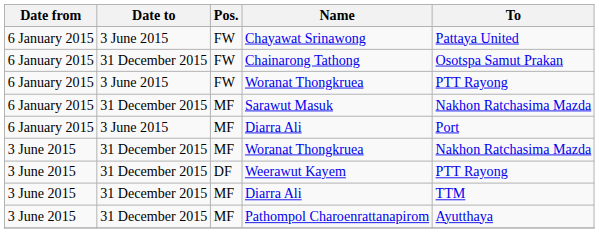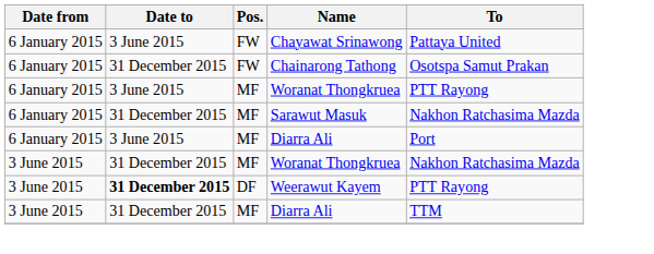 <table class="wikitable">
 <tr>
 <th>Date from</th>
 <th>Date to</th>
 <th>Pos.</th>
 <th>Name</th>
 <th>To</th>
 </tr>
 <tr>
 <td>6 January 2015</td>
 <td>3 June 2015</td>
 <td>FW</td>
 <td> <a href='#'>Chayawat Srinawong</a></td>
 <td> <a href='#'>Pattaya United</a></td>
 </tr>
 <tr>
 <td>6 January 2015</td>
 <td>31 December 2015</td>
 <td>FW</td>
 <td> <a href='#'>Chainarong Tathong</a></td>
 <td> <a href='#'>Osotspa Samut Prakan</a></td>
 </tr>
 <tr>
 <td>6 January 2015</td>
 <td>3 June 2015</td>
-<td>FW</td>
+<td>MF</td>
 <td> <a href='#'>Woranat Thongkruea</a></td>
 <td> <a href='#'>PTT Rayong</a></td>
 </tr>
 <tr>
 <td>6 January 2015</td>
 <td>31 December 2015</td>
 <td>MF</td>
 <td> <a href='#'>Sarawut Masuk</a></td>
 <td> <a href='#'>Nakhon Ratchasima Mazda</a></td>
 </tr>
 <tr>
 <td>6 January 2015</td>
 <td>3 June 2015</td>
 <td>MF</td>
 <td> <a href='#'>Diarra Ali</a></td>
 <td> <a href='#'>Port</a></td>
 </tr>
 <tr>
 <td>3 June 2015</td>
 <td>31 December 2015</td>
 <td>MF</td>
 <td> <a href='#'>Woranat Thongkruea</a></td>
 <td> <a href='#'>Nakhon Ratchasima Mazda</a></td>
 </tr>
 <tr>
 <td>3 June 2015</td>
-<td>31 December 2015</td>
+<td><strong>31 December 2015</strong></td>
 <td>DF</td>
 <td> <a href='#'>Weerawut Kayem</a></td>
 <td> <a href='#'>PTT Rayong</a></td>
 </tr>
 <tr>
 <td>3 June 2015</td>
 <td>31 December 2015</td>
 <td>MF</td>
 <td> <a href='#'>Diarra Ali</a></td>
 <td> <a href='#'>TTM</a></td>
 </tr>
 <tr>
-<td>3 June 2015</td>
-<td>31 December 2015</td>
-<td>MF</td>
-<td> <a href='#'>Pathompol Charoenrattanapirom</a></td>
-<td> <a href='#'>Ayutthaya</a></td>
-</tr>
-<tr>
 </tr>
 </table>
